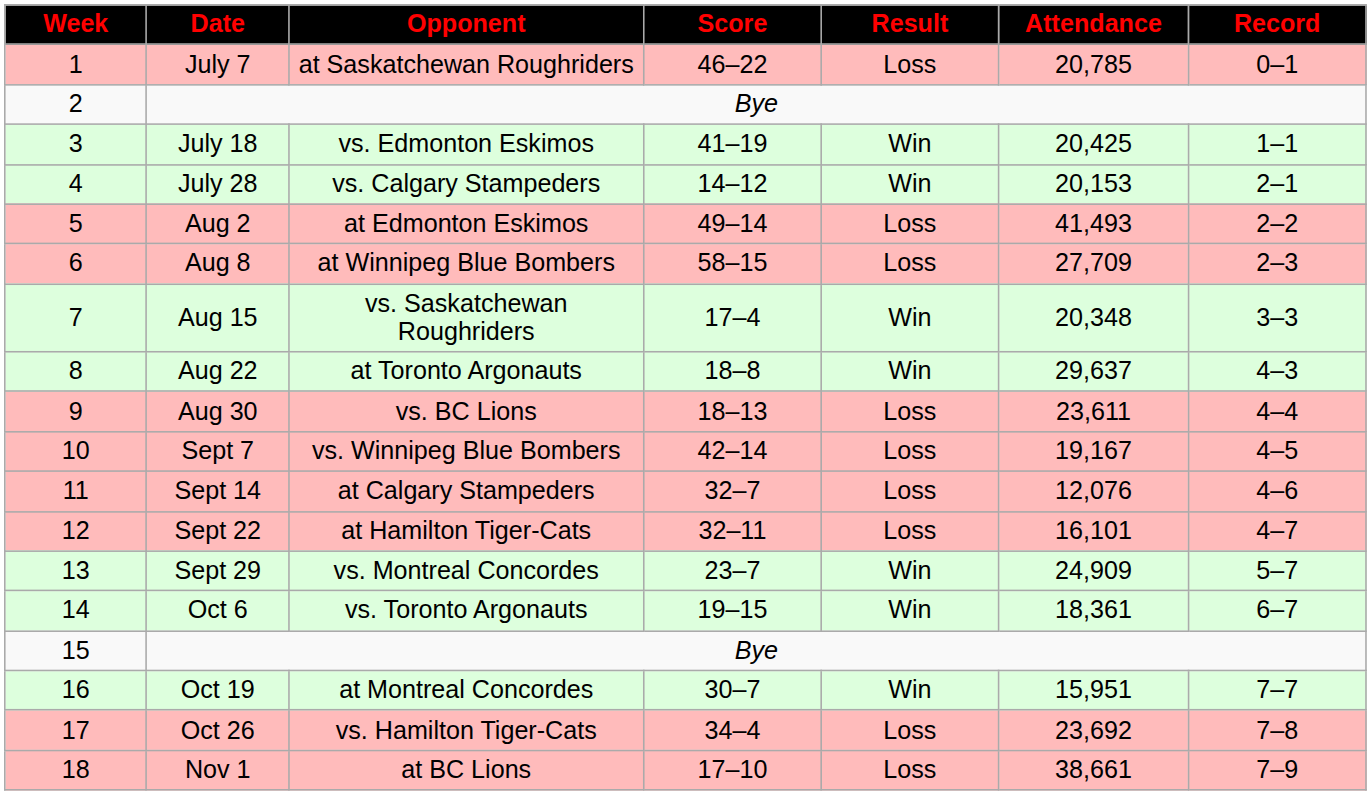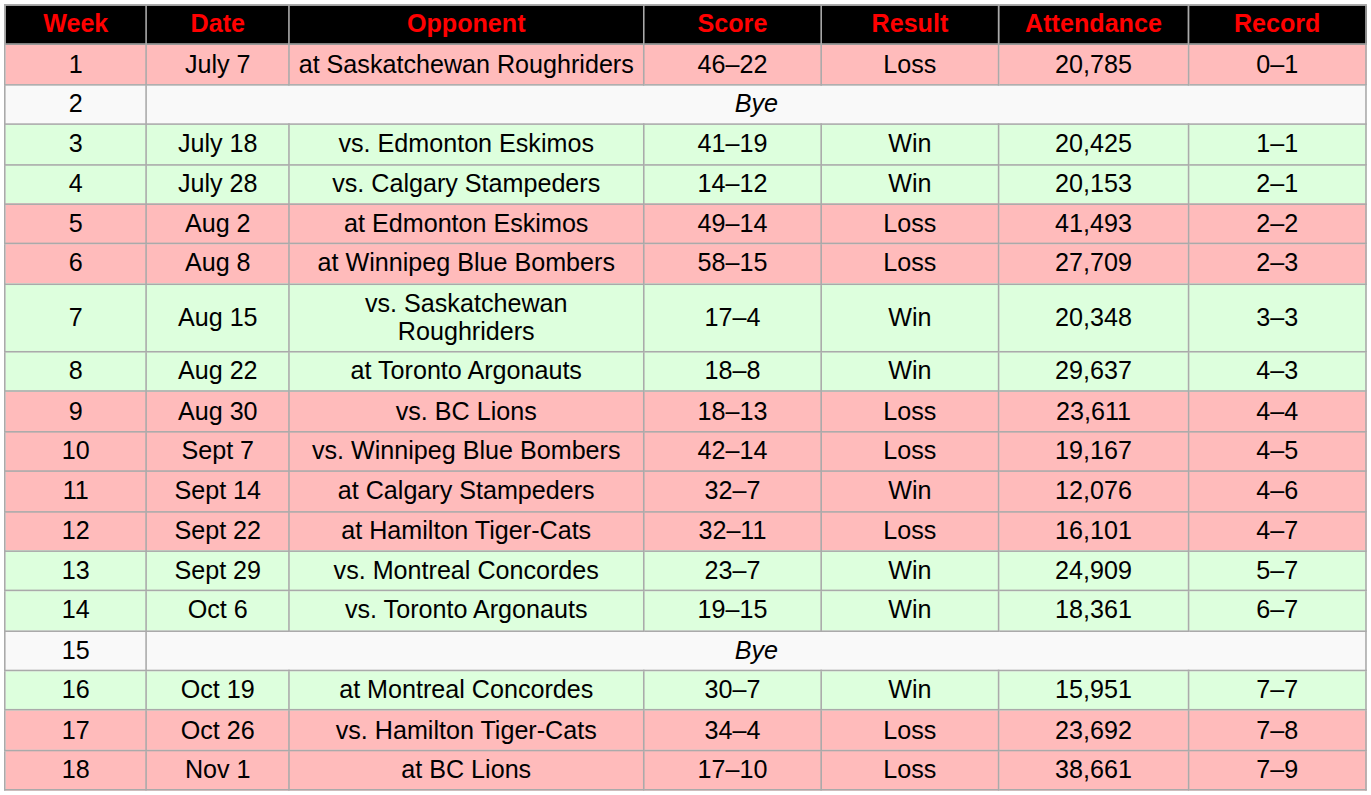 <table class="wikitable sortable sortable">
 <tr>
 <th style="background:#000; color:#f00; width:8%;">Week</th>
 <th style="background:#000; color:#f00; width:8%;">Date</th>
 <th style="background:#000; color:#f00; width:20%;">Opponent</th>
 <th style="background:#000; color:#f00; width:10%;">Score</th>
 <th style="background:#000; color:#f00; width:10%;">Result</th>
 <th style="background:#000; color:#f00; width:10%;">Attendance</th>
 <th style="background:#000; color:#f00; width:10%;">Record</th>
 </tr>
 <tr style="text-align:center; background:#fbb;">
 <td>1</td>
 <td>July 7</td>
 <td>at Saskatchewan Roughriders</td>
 <td>46–22</td>
 <td>Loss</td>
 <td>20,785</td>
 <td>0–1</td>
 </tr>
 <tr style="text-align:center;">
 <td>2</td>
 <td colspan="6" style="text-align:center;"><em>Bye</em></td>
 </tr>
 <tr style="text-align:center; background:#dfd;">
 <td>3</td>
 <td>July 18</td>
 <td>vs. Edmonton Eskimos</td>
 <td>41–19</td>
 <td>Win</td>
 <td>20,425</td>
 <td>1–1</td>
 </tr>
 <tr style="text-align:center; background:#dfd;">
 <td>4</td>
 <td>July 28</td>
 <td>vs. Calgary Stampeders</td>
 <td>14–12</td>
 <td>Win</td>
 <td>20,153</td>
 <td>2–1</td>
 </tr>
 <tr style="text-align:center; background:#fbb;">
 <td>5</td>
 <td>Aug 2</td>
 <td>at Edmonton Eskimos</td>
 <td>49–14</td>
 <td>Loss</td>
 <td>41,493</td>
 <td>2–2</td>
 </tr>
 <tr style="text-align:center; background:#fbb;">
 <td>6</td>
 <td>Aug 8</td>
 <td>at Winnipeg Blue Bombers</td>
 <td>58–15</td>
 <td>Loss</td>
 <td>27,709</td>
 <td>2–3</td>
 </tr>
 <tr style="text-align:center; background:#dfd;">
 <td>7</td>
 <td>Aug 15</td>
 <td>vs. Saskatchewan Roughriders</td>
 <td>17–4</td>
 <td>Win</td>
 <td>20,348</td>
 <td>3–3</td>
 </tr>
 <tr style="text-align:center; background:#dfd;">
 <td>8</td>
 <td>Aug 22</td>
 <td>at Toronto Argonauts</td>
 <td>18–8</td>
 <td>Win</td>
 <td>29,637</td>
 <td>4–3</td>
 </tr>
 <tr style="text-align:center; background:#fbb;">
 <td>9</td>
 <td>Aug 30</td>
 <td>vs. BC Lions</td>
 <td>18–13</td>
 <td>Loss</td>
 <td>23,611</td>
 <td>4–4</td>
 </tr>
 <tr style="text-align:center; background:#fbb;">
 <td>10</td>
 <td>Sept 7</td>
 <td>vs. Winnipeg Blue Bombers</td>
 <td>42–14</td>
 <td>Loss</td>
 <td>19,167</td>
 <td>4–5</td>
 </tr>
 <tr style="text-align:center; background:#fbb;">
 <td>11</td>
 <td>Sept 14</td>
 <td>at Calgary Stampeders</td>
 <td>32–7</td>
-<td>Loss</td>
+<td>Win</td>
 <td>12,076</td>
 <td>4–6</td>
 </tr>
 <tr style="text-align:center; background:#fbb;">
 <td>12</td>
 <td>Sept 22</td>
 <td>at Hamilton Tiger-Cats</td>
 <td>32–11</td>
 <td>Loss</td>
 <td>16,101</td>
 <td>4–7</td>
 </tr>
 <tr style="text-align:center; background:#dfd;">
 <td>13</td>
 <td>Sept 29</td>
 <td>vs. Montreal Concordes</td>
 <td>23–7</td>
 <td>Win</td>
 <td>24,909</td>
 <td>5–7</td>
 </tr>
 <tr style="text-align:center; background:#dfd;">
 <td>14</td>
 <td>Oct 6</td>
 <td>vs. Toronto Argonauts</td>
 <td>19–15</td>
 <td>Win</td>
 <td>18,361</td>
 <td>6–7</td>
 </tr>
 <tr style="text-align:center;">
 <td>15</td>
 <td colspan="6" style="text-align:center;"><em>Bye</em></td>
 </tr>
 <tr style="text-align:center; background:#dfd;">
 <td>16</td>
 <td>Oct 19</td>
 <td>at Montreal Concordes</td>
 <td>30–7</td>
 <td>Win</td>
 <td>15,951</td>
 <td>7–7</td>
 </tr>
 <tr style="text-align:center; background:#fbb;">
 <td>17</td>
 <td>Oct 26</td>
 <td>vs. Hamilton Tiger-Cats</td>
 <td>34–4</td>
 <td>Loss</td>
 <td>23,692</td>
 <td>7–8</td>
 </tr>
 <tr style="text-align:center; background:#fbb;">
 <td>18</td>
 <td>Nov 1</td>
 <td>at BC Lions</td>
 <td>17–10</td>
 <td>Loss</td>
 <td>38,661</td>
 <td>7–9</td>
 </tr>
 </table>
